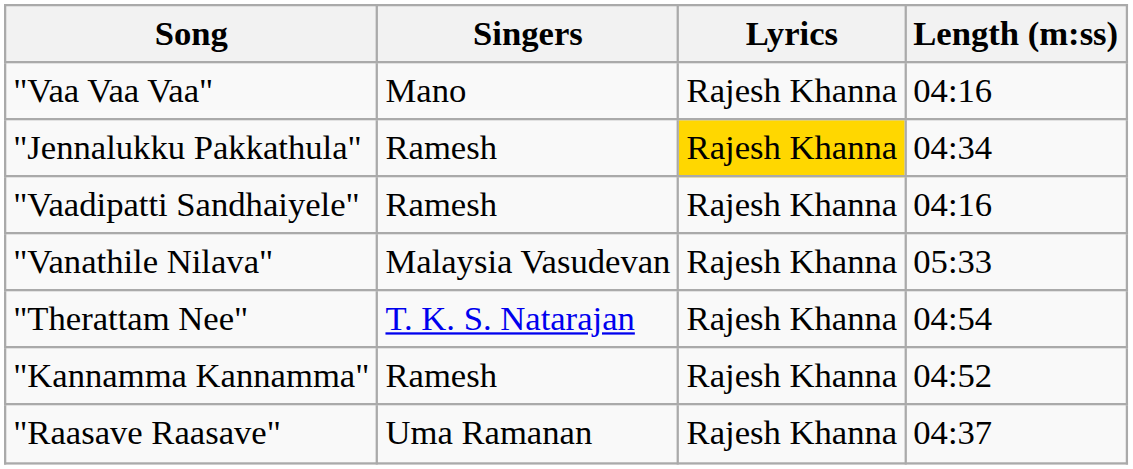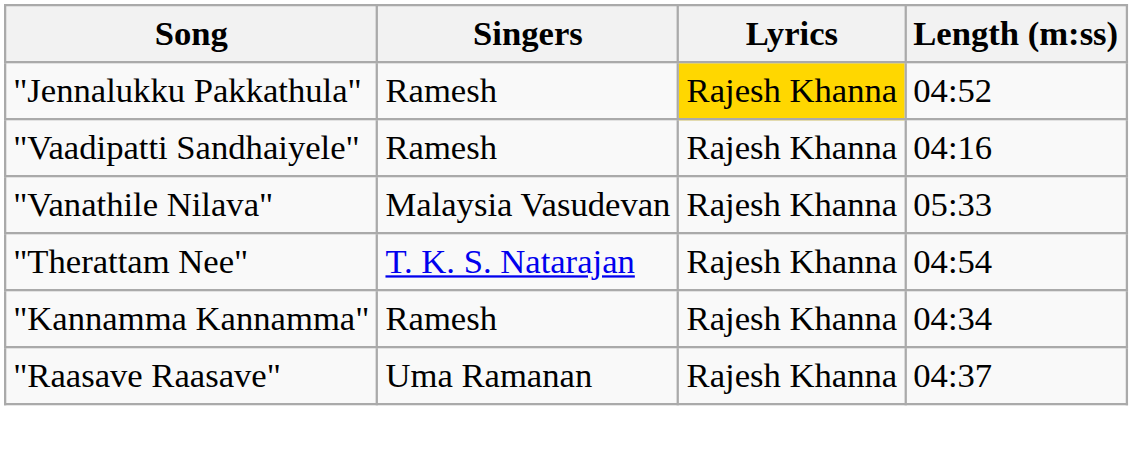 <table class="wikitable" style="font-size:95%;">
 <tr>
 <th>Song</th>
 <th>Singers</th>
 <th>Lyrics</th>
 <th>Length (m:ss)</th>
 </tr>
 <tr>
-<td>"Vaa Vaa Vaa"</td>
-<td>Mano</td>
-<td>Rajesh Khanna</td>
-<td>04:16</td>
-</tr>
-<tr>
 <td>"Jennalukku Pakkathula"</td>
 <td>Ramesh</td>
 <td style="background: gold;">Rajesh Khanna</td>
-<td>04:34</td>
+<td>04:52</td>
 </tr>
 <tr>
 <td>"Vaadipatti Sandhaiyele"</td>
 <td>Ramesh</td>
 <td>Rajesh Khanna</td>
 <td>04:16</td>
 </tr>
 <tr>
 <td>"Vanathile Nilava"</td>
 <td>Malaysia Vasudevan</td>
 <td>Rajesh Khanna</td>
 <td>05:33</td>
 </tr>
 <tr>
 <td>"Therattam Nee"</td>
 <td><a href='#'>T. K. S. Natarajan</a></td>
 <td>Rajesh Khanna</td>
 <td>04:54</td>
 </tr>
 <tr>
 <td>"Kannamma Kannamma"</td>
 <td>Ramesh</td>
 <td>Rajesh Khanna</td>
-<td>04:52</td>
+<td>04:34</td>
 </tr>
 <tr>
 <td>"Raasave Raasave"</td>
 <td>Uma Ramanan</td>
 <td>Rajesh Khanna</td>
 <td>04:37</td>
 </tr>
 </table>
